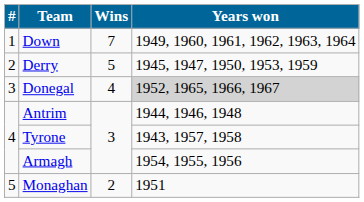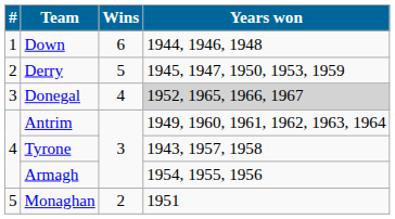 <table class="wikitable">
 <tr>
 <th style="background:#069; color:white;">#</th>
 <th style="background:#069; color:white;">Team</th>
 <th style="background:#069; color:white;">Wins</th>
 <th style="background:#069; color:white;">Years won</th>
 </tr>
 <tr>
 <td>1</td>
 <td> <a href='#'>Down</a></td>
-<td style="text-align:center;">7</td>
-<td>1949, 1960, 1961, 1962, 1963, 1964</td>
+<td style="text-align:center;">6</td>
+<td>1944, 1946, 1948</td>
 </tr>
 <tr>
 <td>2</td>
 <td> <a href='#'>Derry</a></td>
 <td style="text-align:center;">5</td>
 <td>1945, 1947, 1950, 1953, 1959</td>
 </tr>
 <tr>
 <td>3</td>
 <td> <a href='#'>Donegal</a></td>
 <td style="text-align:center;">4</td>
 <td style="background: lightgrey;">1952, 1965, 1966, 1967</td>
 </tr>
 <tr>
 <td rowspan="3">4</td>
 <td> <a href='#'>Antrim</a></td>
 <td rowspan="3" style="text-align:center;">3</td>
-<td>1944, 1946, 1948</td>
+<td>1949, 1960, 1961, 1962, 1963, 1964</td>
 </tr>
 <tr>
 <td> <a href='#'>Tyrone</a></td>
 <td>1943, 1957, 1958</td>
 </tr>
 <tr>
 <td> <a href='#'>Armagh</a></td>
 <td>1954, 1955, 1956</td>
 </tr>
 <tr>
 <td>5</td>
 <td> <a href='#'>Monaghan</a></td>
 <td style="text-align:center;">2</td>
 <td>1951</td>
 </tr>
 </table>
